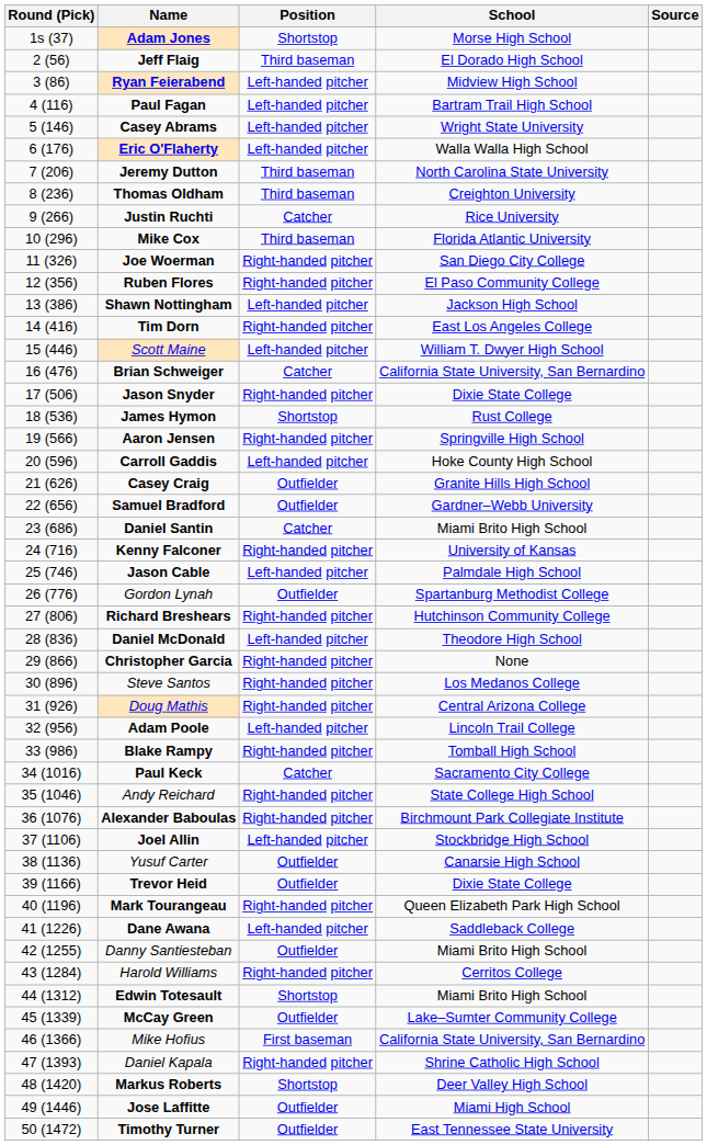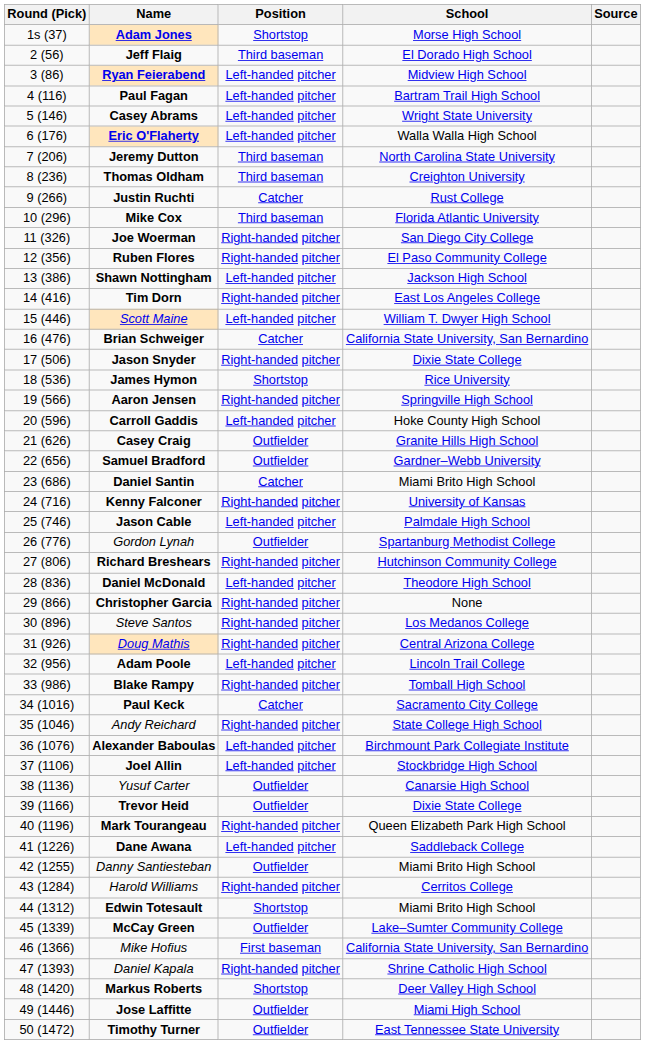 <table class="wikitable" style="text-align:center;">
 <tr>
 <th>Round (Pick)</th>
 <th>Name</th>
 <th>Position</th>
 <th>School</th>
 <th>Source</th>
 </tr>
 <tr>
 <td>1s (37)</td>
 <td style="background-color: #FFE6BD"><strong><a href='#'>Adam Jones</a></strong></td>
 <td><a href='#'>Shortstop</a></td>
 <td><a href='#'>Morse High School</a></td>
 <td></td>
 </tr>
 <tr>
 <td>2 (56)</td>
 <td><strong>Jeff Flaig</strong></td>
 <td><a href='#'>Third baseman</a></td>
 <td><a href='#'>El Dorado High School</a></td>
 <td></td>
 </tr>
 <tr>
 <td>3 (86)</td>
 <td style="background-color: #FFE6BD"><strong><a href='#'>Ryan Feierabend</a></strong></td>
 <td><a href='#'>Left-handed</a> <a href='#'>pitcher</a></td>
 <td><a href='#'>Midview High School</a></td>
 <td></td>
 </tr>
 <tr>
 <td>4 (116)</td>
 <td><strong>Paul Fagan</strong></td>
 <td><a href='#'>Left-handed</a> <a href='#'>pitcher</a></td>
 <td><a href='#'>Bartram Trail High School</a></td>
 <td></td>
 </tr>
 <tr>
 <td>5 (146)</td>
 <td><strong>Casey Abrams</strong></td>
 <td><a href='#'>Left-handed</a> <a href='#'>pitcher</a></td>
 <td><a href='#'>Wright State University</a></td>
 <td></td>
 </tr>
 <tr>
 <td>6 (176)</td>
 <td style="background-color: #FFE6BD"><strong><a href='#'>Eric O'Flaherty</a></strong></td>
 <td><a href='#'>Left-handed</a> <a href='#'>pitcher</a></td>
 <td>Walla Walla High School</td>
 <td></td>
 </tr>
 <tr>
 <td>7 (206)</td>
 <td><strong>Jeremy Dutton</strong></td>
 <td><a href='#'>Third baseman</a></td>
 <td><a href='#'>North Carolina State University</a></td>
 <td></td>
 </tr>
 <tr>
 <td>8 (236)</td>
 <td><strong>Thomas Oldham</strong></td>
 <td><a href='#'>Third baseman</a></td>
 <td><a href='#'>Creighton University</a></td>
 <td></td>
 </tr>
 <tr>
 <td>9 (266)</td>
 <td><strong>Justin Ruchti</strong></td>
 <td><a href='#'>Catcher</a></td>
-<td><a href='#'>Rice University</a></td>
+<td><a href='#'>Rust College</a></td>
 <td></td>
 </tr>
 <tr>
 <td>10 (296)</td>
 <td><strong>Mike Cox</strong></td>
 <td><a href='#'>Third baseman</a></td>
 <td><a href='#'>Florida Atlantic University</a></td>
 <td></td>
 </tr>
 <tr>
 <td>11 (326)</td>
 <td><strong>Joe Woerman</strong></td>
 <td><a href='#'>Right-handed</a> <a href='#'>pitcher</a></td>
 <td><a href='#'>San Diego City College</a></td>
 <td></td>
 </tr>
 <tr>
 <td>12 (356)</td>
 <td><strong>Ruben Flores</strong></td>
 <td><a href='#'>Right-handed</a> <a href='#'>pitcher</a></td>
 <td><a href='#'>El Paso Community College</a></td>
 <td></td>
 </tr>
 <tr>
 <td>13 (386)</td>
 <td><strong>Shawn Nottingham</strong></td>
 <td><a href='#'>Left-handed</a> <a href='#'>pitcher</a></td>
 <td><a href='#'>Jackson High School</a></td>
 <td></td>
 </tr>
 <tr>
 <td>14 (416)</td>
 <td><strong>Tim Dorn</strong></td>
 <td><a href='#'>Right-handed</a> <a href='#'>pitcher</a></td>
 <td><a href='#'>East Los Angeles College</a></td>
 <td></td>
 </tr>
 <tr>
 <td>15 (446)</td>
 <td style="background-color: #FFE6BD"><em><a href='#'>Scott Maine</a></em></td>
 <td><a href='#'>Left-handed</a> <a href='#'>pitcher</a></td>
 <td><a href='#'>William T. Dwyer High School</a></td>
 <td></td>
 </tr>
 <tr>
 <td>16 (476)</td>
 <td><strong>Brian Schweiger</strong></td>
 <td><a href='#'>Catcher</a></td>
 <td><a href='#'>California State University, San Bernardino</a></td>
 <td></td>
 </tr>
 <tr>
 <td>17 (506)</td>
 <td><strong>Jason Snyder</strong></td>
 <td><a href='#'>Right-handed</a> <a href='#'>pitcher</a></td>
 <td><a href='#'>Dixie State College</a></td>
 <td></td>
 </tr>
 <tr>
 <td>18 (536)</td>
 <td><strong>James Hymon</strong></td>
 <td><a href='#'>Shortstop</a></td>
-<td><a href='#'>Rust College</a></td>
+<td><a href='#'>Rice University</a></td>
 <td></td>
 </tr>
 <tr>
 <td>19 (566)</td>
 <td><strong>Aaron Jensen</strong></td>
 <td><a href='#'>Right-handed</a> <a href='#'>pitcher</a></td>
 <td><a href='#'>Springville High School</a></td>
 <td></td>
 </tr>
 <tr>
 <td>20 (596)</td>
 <td><strong>Carroll Gaddis</strong></td>
 <td><a href='#'>Left-handed</a> <a href='#'>pitcher</a></td>
 <td>Hoke County High School</td>
 <td></td>
 </tr>
 <tr>
 <td>21 (626)</td>
 <td><strong>Casey Craig</strong></td>
 <td><a href='#'>Outfielder</a></td>
 <td><a href='#'>Granite Hills High School</a></td>
 <td></td>
 </tr>
 <tr>
 <td>22 (656)</td>
 <td><strong>Samuel Bradford</strong></td>
 <td><a href='#'>Outfielder</a></td>
 <td><a href='#'>Gardner–Webb University</a></td>
 <td></td>
 </tr>
 <tr>
 <td>23 (686)</td>
 <td><strong>Daniel Santin</strong></td>
 <td><a href='#'>Catcher</a></td>
 <td>Miami Brito High School</td>
 <td></td>
 </tr>
 <tr>
 <td>24 (716)</td>
 <td><strong>Kenny Falconer</strong></td>
 <td><a href='#'>Right-handed</a> <a href='#'>pitcher</a></td>
 <td><a href='#'>University of Kansas</a></td>
 <td></td>
 </tr>
 <tr>
 <td>25 (746)</td>
 <td><strong>Jason Cable</strong></td>
 <td><a href='#'>Left-handed</a> <a href='#'>pitcher</a></td>
 <td><a href='#'>Palmdale High School</a></td>
 <td></td>
 </tr>
 <tr>
 <td>26 (776)</td>
 <td><em>Gordon Lynah</em></td>
 <td><a href='#'>Outfielder</a></td>
 <td><a href='#'>Spartanburg Methodist College</a></td>
 <td></td>
 </tr>
 <tr>
 <td>27 (806)</td>
 <td><strong>Richard Breshears</strong></td>
 <td><a href='#'>Right-handed</a> <a href='#'>pitcher</a></td>
 <td><a href='#'>Hutchinson Community College</a></td>
 <td></td>
 </tr>
 <tr>
 <td>28 (836)</td>
 <td><strong>Daniel McDonald</strong></td>
 <td><a href='#'>Left-handed</a> <a href='#'>pitcher</a></td>
 <td><a href='#'>Theodore High School</a></td>
 <td></td>
 </tr>
 <tr>
 <td>29 (866)</td>
 <td><strong>Christopher Garcia</strong></td>
 <td><a href='#'>Right-handed</a> <a href='#'>pitcher</a></td>
 <td>None</td>
 <td></td>
 </tr>
 <tr>
 <td>30 (896)</td>
 <td><em>Steve Santos</em></td>
 <td><a href='#'>Right-handed</a> <a href='#'>pitcher</a></td>
 <td><a href='#'>Los Medanos College</a></td>
 <td></td>
 </tr>
 <tr>
 <td>31 (926)</td>
 <td style="background-color: #FFE6BD"><em><a href='#'>Doug Mathis</a></em></td>
 <td><a href='#'>Right-handed</a> <a href='#'>pitcher</a></td>
 <td><a href='#'>Central Arizona College</a></td>
 <td></td>
 </tr>
 <tr>
 <td>32 (956)</td>
 <td><strong>Adam Poole</strong></td>
 <td><a href='#'>Left-handed</a> <a href='#'>pitcher</a></td>
 <td><a href='#'>Lincoln Trail College</a></td>
 <td></td>
 </tr>
 <tr>
 <td>33 (986)</td>
 <td><strong>Blake Rampy</strong></td>
 <td><a href='#'>Right-handed</a> <a href='#'>pitcher</a></td>
 <td><a href='#'>Tomball High School</a></td>
 <td></td>
 </tr>
 <tr>
 <td>34 (1016)</td>
 <td><strong>Paul Keck</strong></td>
 <td><a href='#'>Catcher</a></td>
 <td><a href='#'>Sacramento City College</a></td>
 <td></td>
 </tr>
 <tr>
 <td>35 (1046)</td>
 <td><em>Andy Reichard</em></td>
 <td><a href='#'>Right-handed</a> <a href='#'>pitcher</a></td>
 <td><a href='#'>State College High School</a></td>
 <td></td>
 </tr>
 <tr>
 <td>36 (1076)</td>
 <td><strong>Alexander Baboulas</strong></td>
-<td><a href='#'>Right-handed</a> <a href='#'>pitcher</a></td>
+<td><a href='#'>Left-handed</a> <a href='#'>pitcher</a></td>
 <td><a href='#'>Birchmount Park Collegiate Institute</a></td>
 <td></td>
 </tr>
 <tr>
 <td>37 (1106)</td>
 <td><strong>Joel Allin</strong></td>
 <td><a href='#'>Left-handed</a> <a href='#'>pitcher</a></td>
 <td><a href='#'>Stockbridge High School</a></td>
 <td></td>
 </tr>
 <tr>
 <td>38 (1136)</td>
 <td><em>Yusuf Carter</em></td>
 <td><a href='#'>Outfielder</a></td>
 <td><a href='#'>Canarsie High School</a></td>
 <td></td>
 </tr>
 <tr>
 <td>39 (1166)</td>
 <td><strong>Trevor Heid</strong></td>
 <td><a href='#'>Outfielder</a></td>
 <td><a href='#'>Dixie State College</a></td>
 <td></td>
 </tr>
 <tr>
 <td>40 (1196)</td>
 <td><strong>Mark Tourangeau</strong></td>
 <td><a href='#'>Right-handed</a> <a href='#'>pitcher</a></td>
 <td>Queen Elizabeth Park High School</td>
 <td></td>
 </tr>
 <tr>
 <td>41 (1226)</td>
 <td><strong>Dane Awana</strong></td>
 <td><a href='#'>Left-handed</a> <a href='#'>pitcher</a></td>
 <td><a href='#'>Saddleback College</a></td>
 <td></td>
 </tr>
 <tr>
 <td>42 (1255)</td>
 <td><em>Danny Santiesteban</em></td>
 <td><a href='#'>Outfielder</a></td>
 <td>Miami Brito High School</td>
 <td></td>
 </tr>
 <tr>
 <td>43 (1284)</td>
 <td><em>Harold Williams</em></td>
 <td><a href='#'>Right-handed</a> <a href='#'>pitcher</a></td>
 <td><a href='#'>Cerritos College</a></td>
 <td></td>
 </tr>
 <tr>
 <td>44 (1312)</td>
 <td><strong>Edwin Totesault</strong></td>
 <td><a href='#'>Shortstop</a></td>
 <td>Miami Brito High School</td>
 <td></td>
 </tr>
 <tr>
 <td>45 (1339)</td>
 <td><strong>McCay Green</strong></td>
 <td><a href='#'>Outfielder</a></td>
 <td><a href='#'>Lake–Sumter Community College</a></td>
 <td></td>
 </tr>
 <tr>
 <td>46 (1366)</td>
 <td><em>Mike Hofius</em></td>
 <td><a href='#'>First baseman</a></td>
 <td><a href='#'>California State University, San Bernardino</a></td>
 <td></td>
 </tr>
 <tr>
 <td>47 (1393)</td>
 <td><em>Daniel Kapala</em></td>
 <td><a href='#'>Right-handed</a> <a href='#'>pitcher</a></td>
 <td><a href='#'>Shrine Catholic High School</a></td>
 <td></td>
 </tr>
 <tr>
 <td>48 (1420)</td>
 <td><strong>Markus Roberts</strong></td>
 <td><a href='#'>Shortstop</a></td>
 <td><a href='#'>Deer Valley High School</a></td>
 <td></td>
 </tr>
 <tr>
 <td>49 (1446)</td>
 <td><strong>Jose Laffitte</strong></td>
 <td><a href='#'>Outfielder</a></td>
 <td><a href='#'>Miami High School</a></td>
 <td></td>
 </tr>
 <tr>
 <td>50 (1472)</td>
 <td><strong>Timothy Turner</strong></td>
 <td><a href='#'>Outfielder</a></td>
 <td><a href='#'>East Tennessee State University</a></td>
 <td></td>
 </tr>
 </table>
